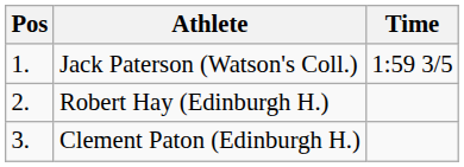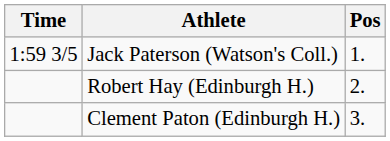 <table class="wikitable">
 <tr>
+<th>Time</th>
+<th>Athlete</th>
 <th>Pos</th>
-<th>Athlete</th>
-<th>Time</th>
 </tr>
 <tr>
+<td>1:59 3/5</td>
+<td>Jack Paterson (Watson's Coll.)</td>
 <td>1.</td>
-<td>Jack Paterson (Watson's Coll.)</td>
-<td>1:59 3/5</td>
 </tr>
 <tr>
+<td></td>
+<td>Robert Hay (Edinburgh H.)</td>
 <td>2.</td>
-<td>Robert Hay (Edinburgh H.)</td>
-<td></td>
 </tr>
 <tr>
+<td></td>
+<td>Clement Paton (Edinburgh H.)</td>
 <td>3.</td>
-<td>Clement Paton (Edinburgh H.)</td>
-<td></td>
 </tr>
 </table>
